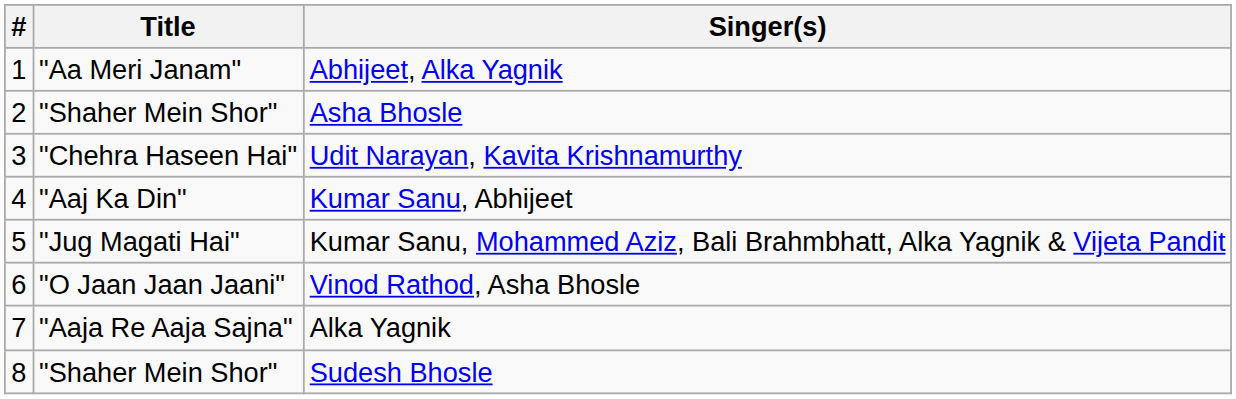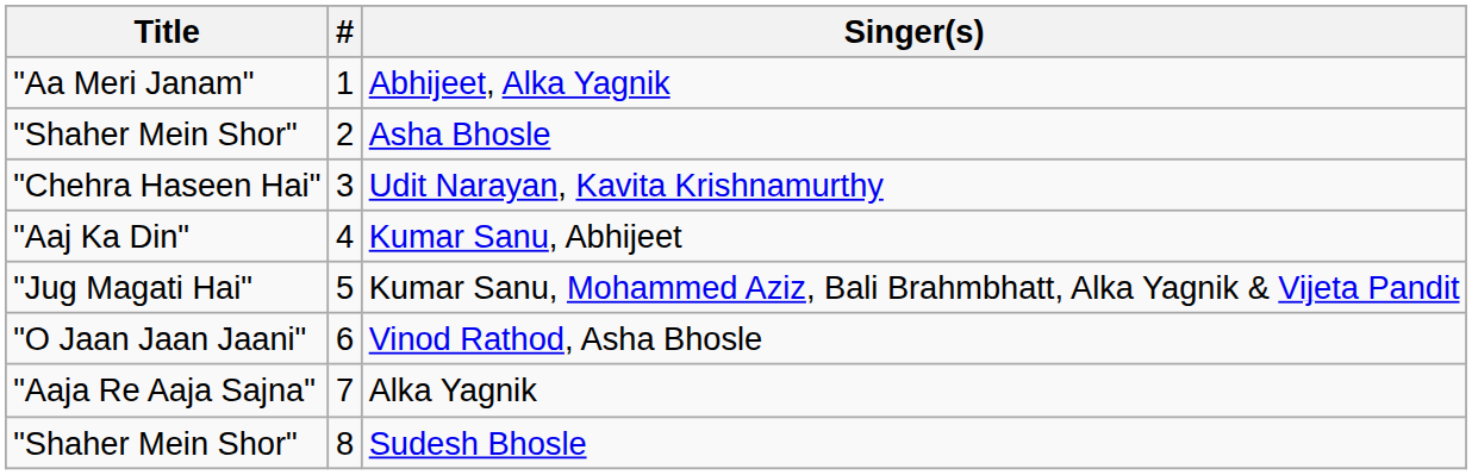 <table class="wikitable" style="font-size:95%;">
 <tr>
+<th>Title</th>
 <th>#</th>
-<th>Title</th>
 <th>Singer(s)</th>
 </tr>
 <tr>
+<td>"Aa Meri Janam"</td>
 <td>1</td>
-<td>"Aa Meri Janam"</td>
 <td><a href='#'>Abhijeet</a>, <a href='#'>Alka Yagnik</a></td>
 </tr>
 <tr>
+<td>"Shaher Mein Shor"</td>
 <td>2</td>
-<td>"Shaher Mein Shor"</td>
 <td><a href='#'>Asha Bhosle</a></td>
 </tr>
 <tr>
+<td>"Chehra Haseen Hai"</td>
 <td>3</td>
-<td>"Chehra Haseen Hai"</td>
 <td><a href='#'>Udit Narayan</a>, <a href='#'>Kavita Krishnamurthy</a></td>
 </tr>
 <tr>
+<td>"Aaj Ka Din"</td>
 <td>4</td>
-<td>"Aaj Ka Din"</td>
 <td><a href='#'>Kumar Sanu</a>, Abhijeet</td>
 </tr>
 <tr>
+<td>"Jug Magati Hai"</td>
 <td>5</td>
-<td>"Jug Magati Hai"</td>
 <td>Kumar Sanu, <a href='#'>Mohammed Aziz</a>, Bali Brahmbhatt, Alka Yagnik & <a href='#'>Vijeta Pandit</a></td>
 </tr>
 <tr>
+<td>"O Jaan Jaan Jaani"</td>
 <td>6</td>
-<td>"O Jaan Jaan Jaani"</td>
 <td><a href='#'>Vinod Rathod</a>, Asha Bhosle</td>
 </tr>
 <tr>
+<td>"Aaja Re Aaja Sajna"</td>
 <td>7</td>
-<td>"Aaja Re Aaja Sajna"</td>
 <td>Alka Yagnik</td>
 </tr>
 <tr>
+<td>"Shaher Mein Shor"</td>
 <td>8</td>
-<td>"Shaher Mein Shor"</td>
 <td><a href='#'>Sudesh Bhosle</a></td>
 </tr>
 </table>
